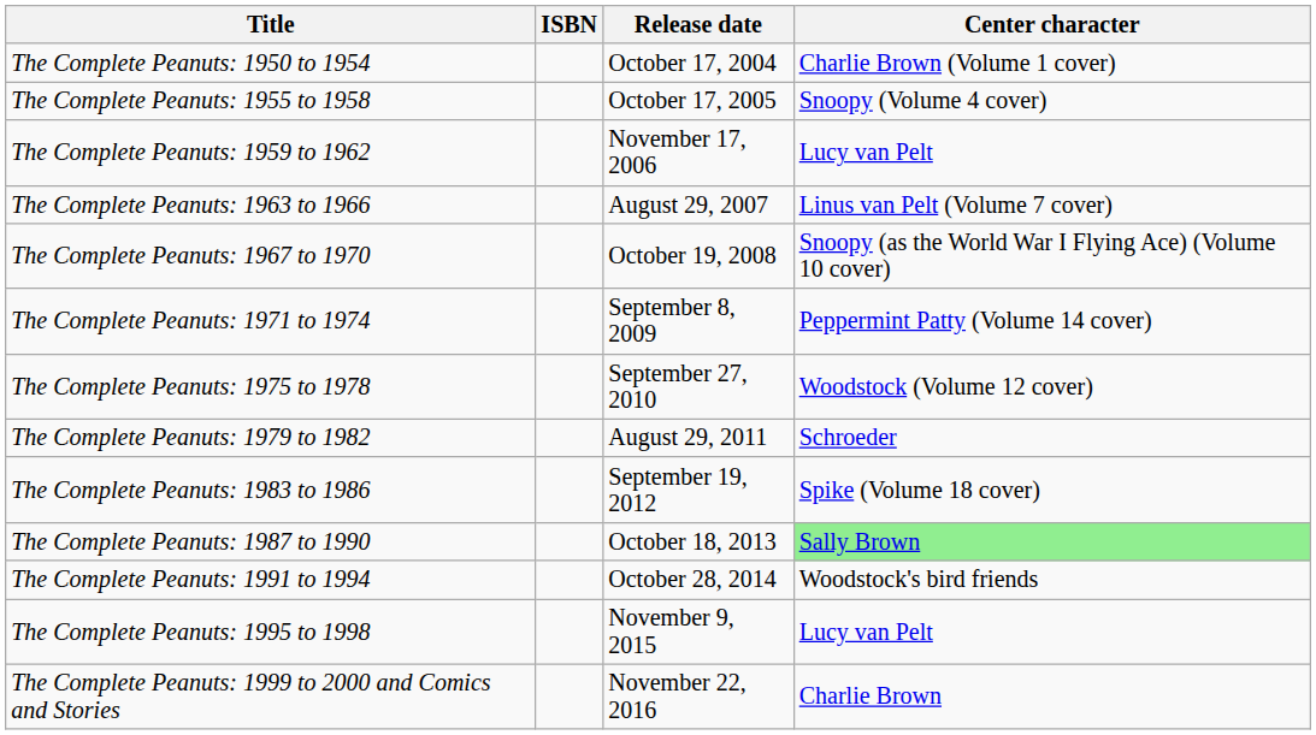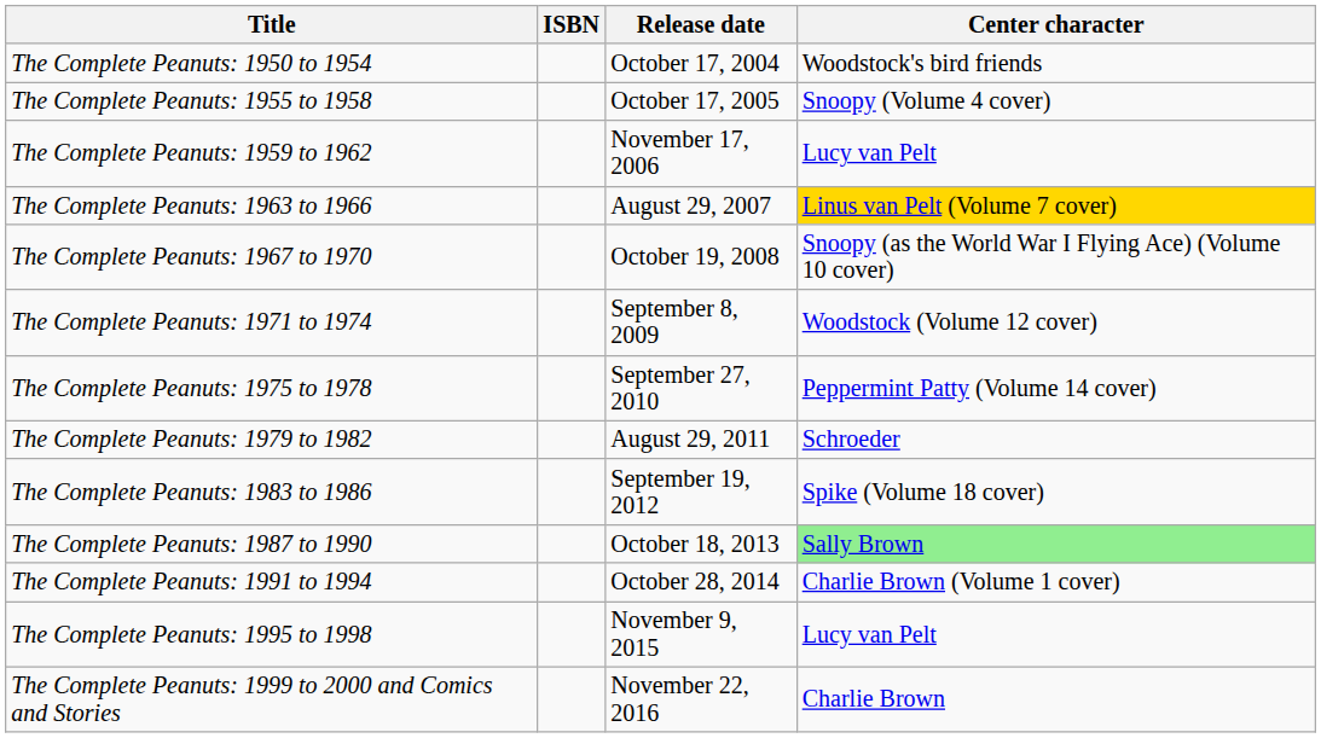 <table class="wikitable">
 <tr>
 <th>Title</th>
 <th>ISBN</th>
 <th>Release date</th>
 <th>Center character</th>
 </tr>
 <tr>
 <td><em>The Complete Peanuts: 1950 to 1954</em></td>
 <td></td>
 <td>October 17, 2004</td>
-<td><a href='#'>Charlie Brown</a> (Volume 1 cover)</td>
+<td>Woodstock's bird friends</td>
 </tr>
 <tr>
 <td><em>The Complete Peanuts: 1955 to 1958</em></td>
 <td></td>
 <td>October 17, 2005</td>
 <td><a href='#'>Snoopy</a> (Volume 4 cover)</td>
 </tr>
 <tr>
 <td><em>The Complete Peanuts: 1959 to 1962</em></td>
 <td></td>
 <td>November 17, 2006</td>
 <td><a href='#'>Lucy van Pelt</a></td>
 </tr>
 <tr>
 <td><em>The Complete Peanuts: 1963 to 1966</em></td>
 <td></td>
 <td>August 29, 2007</td>
-<td><a href='#'>Linus van Pelt</a> (Volume 7 cover)</td>
+<td style="background: gold;"><a href='#'>Linus van Pelt</a> (Volume 7 cover)</td>
 </tr>
 <tr>
 <td><em>The Complete Peanuts: 1967 to 1970</em></td>
 <td></td>
 <td>October 19, 2008</td>
 <td><a href='#'>Snoopy</a> (as the World War I Flying Ace) (Volume 10 cover)</td>
 </tr>
 <tr>
 <td><em>The Complete Peanuts: 1971 to 1974</em></td>
 <td></td>
 <td>September 8, 2009</td>
-<td><a href='#'>Peppermint Patty</a> (Volume 14 cover)</td>
+<td><a href='#'>Woodstock</a> (Volume 12 cover)</td>
 </tr>
 <tr>
 <td><em>The Complete Peanuts: 1975 to 1978</em></td>
 <td></td>
 <td>September 27, 2010</td>
-<td><a href='#'>Woodstock</a> (Volume 12 cover)</td>
+<td><a href='#'>Peppermint Patty</a> (Volume 14 cover)</td>
 </tr>
 <tr>
 <td><em>The Complete Peanuts: 1979 to 1982</em></td>
 <td></td>
 <td>August 29, 2011</td>
 <td><a href='#'>Schroeder</a></td>
 </tr>
 <tr>
 <td><em>The Complete Peanuts: 1983 to 1986</em></td>
 <td></td>
 <td>September 19, 2012</td>
 <td><a href='#'>Spike</a> (Volume 18 cover)</td>
 </tr>
 <tr>
 <td><em>The Complete Peanuts: 1987 to 1990</em></td>
 <td></td>
 <td>October 18, 2013</td>
 <td style="background: lightgreen;"><a href='#'>Sally Brown</a></td>
 </tr>
 <tr>
 <td><em>The Complete Peanuts: 1991 to 1994</em></td>
 <td></td>
 <td>October 28, 2014</td>
-<td>Woodstock's bird friends</td>
+<td><a href='#'>Charlie Brown</a> (Volume 1 cover)</td>
 </tr>
 <tr>
 <td><em>The Complete Peanuts: 1995 to 1998</em></td>
 <td></td>
 <td>November 9, 2015</td>
 <td><a href='#'>Lucy van Pelt</a></td>
 </tr>
 <tr>
 <td><em>The Complete Peanuts: 1999 to 2000 and Comics and Stories</em></td>
 <td></td>
 <td>November 22, 2016</td>
 <td><a href='#'>Charlie Brown</a></td>
 </tr>
 </table>
